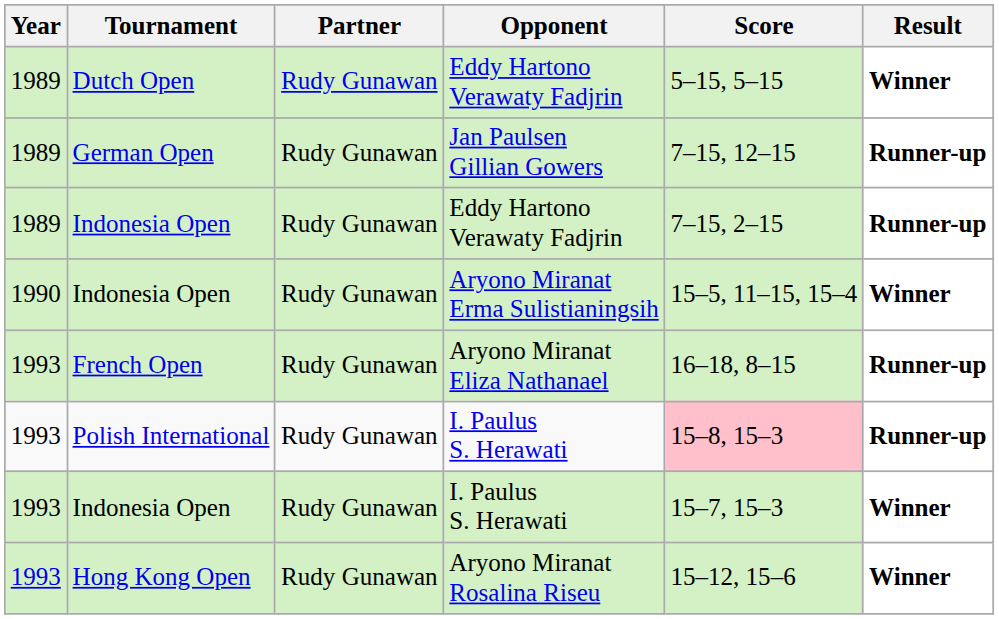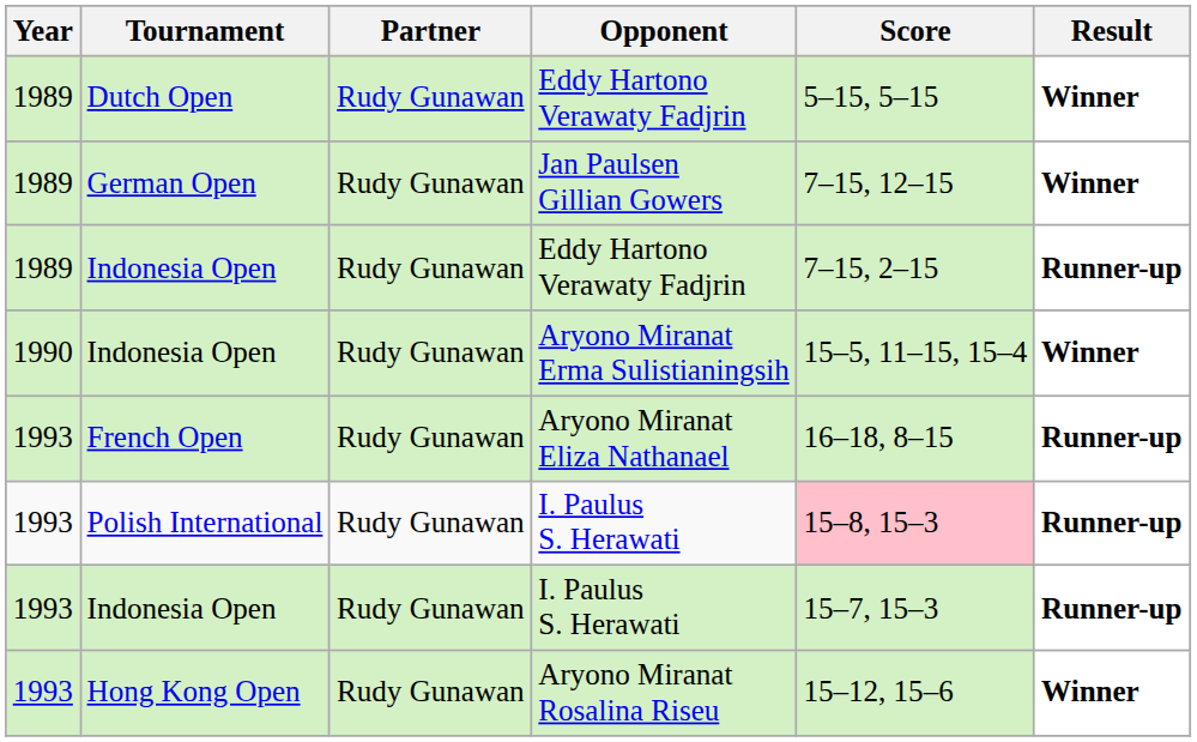 <table class="sortable wikitable" style="font-size: 90%;">
 <tr>
 <th>Year</th>
 <th>Tournament</th>
 <th>Partner</th>
 <th>Opponent</th>
 <th>Score</th>
 <th>Result</th>
 </tr>
 <tr style="background:#D4F1C5">
 <td align="center">1989</td>
 <td align="left"><a href='#'>Dutch Open</a></td>
 <td align="left"> <a href='#'>Rudy Gunawan</a></td>
 <td align="left"> <a href='#'>Eddy Hartono</a><br> <a href='#'>Verawaty Fadjrin</a></td>
 <td align="left">5–15, 5–15</td>
 <td style="text-align:left; background:white"> <strong>Winner</strong></td>
 </tr>
 <tr style="background:#D4F1C5">
 <td align="center">1989</td>
 <td align="left"><a href='#'>German Open</a></td>
 <td align="left"> Rudy Gunawan</td>
 <td align="left"> <a href='#'>Jan Paulsen</a><br> <a href='#'>Gillian Gowers</a></td>
 <td align="left">7–15, 12–15</td>
-<td style="text-align:left; background:white"> <strong>Runner-up</strong></td>
+<td style="text-align:left; background:white"> <strong>Winner</strong></td>
 </tr>
 <tr style="background:#D4F1C5">
 <td align="center">1989</td>
 <td align="left"><a href='#'>Indonesia Open</a></td>
 <td align="left"> Rudy Gunawan</td>
 <td align="left"> Eddy Hartono<br> Verawaty Fadjrin</td>
 <td align="left">7–15, 2–15</td>
 <td style="text-align:left; background:white"> <strong>Runner-up</strong></td>
 </tr>
 <tr style="background:#D4F1C5">
 <td align="center">1990</td>
 <td align="left">Indonesia Open</td>
 <td align="left"> Rudy Gunawan</td>
 <td align="left"> <a href='#'>Aryono Miranat</a><br> <a href='#'>Erma Sulistianingsih</a></td>
 <td align="left">15–5, 11–15, 15–4</td>
 <td style="text-align:left; background:white"> <strong>Winner</strong></td>
 </tr>
 <tr style="background:#D4F1C5">
 <td align="center">1993</td>
 <td align="left"><a href='#'>French Open</a></td>
 <td align="left"> Rudy Gunawan</td>
 <td align="left"> Aryono Miranat<br> <a href='#'>Eliza Nathanael</a></td>
 <td align="left">16–18, 8–15</td>
 <td style="text-align:left; background:white"> <strong>Runner-up</strong></td>
 </tr>
 <tr>
 <td align="center">1993</td>
 <td align="left"><a href='#'>Polish International</a></td>
 <td align="left"> Rudy Gunawan</td>
 <td align="left"> <a href='#'>I. Paulus</a><br> <a href='#'>S. Herawati</a></td>
 <td align="left" style="background: pink;">15–8, 15–3</td>
 <td style="text-align:left; background:white"> <strong>Runner-up</strong></td>
 </tr>
 <tr style="background:#D4F1C5">
 <td align="center">1993</td>
 <td align="left">Indonesia Open</td>
 <td align="left"> Rudy Gunawan</td>
 <td align="left"> I. Paulus<br> S. Herawati</td>
 <td align="left">15–7, 15–3</td>
-<td style="text-align:left; background:white"> <strong>Winner</strong></td>
+<td style="text-align:left; background:white"> <strong>Runner-up</strong></td>
 </tr>
 <tr style="background:#D4F1C5">
 <td align="center"><a href='#'>1993</a></td>
 <td align="left"><a href='#'>Hong Kong Open</a></td>
 <td align="left"> Rudy Gunawan</td>
 <td align="left"> Aryono Miranat<br> <a href='#'>Rosalina Riseu</a></td>
 <td align="left">15–12, 15–6</td>
 <td style="text-align:left; background:white"> <strong>Winner</strong></td>
 </tr>
 </table>
